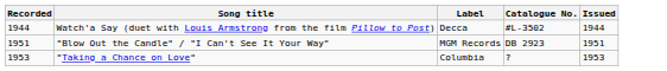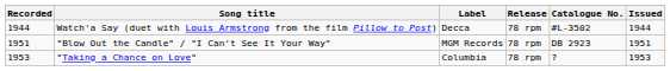 <table class="wikitable">
 <tr>
 <th>Recorded</th>
 <th>Song title</th>
 <th>Label</th>
+<th>Release</th>
 <th>Catalogue No.</th>
 <th>Issued</th>
 </tr>
 <tr>
 <td>1944</td>
 <td>Watch'a Say (duet with <a href='#'>Louis Armstrong</a> from the film <em><a href='#'>Pillow to Post</a></em>)</td>
 <td>Decca</td>
+<td>78 rpm</td>
 <td>#L-3502</td>
 <td>1944</td>
 </tr>
 <tr>
 <td>1951</td>
 <td>"Blow Out the Candle" / "I Can't See It Your Way"</td>
 <td>MGM Records</td>
+<td>78 rpm</td>
 <td>DB 2923</td>
 <td>1951</td>
 </tr>
 <tr>
 <td>1953</td>
 <td>"<a href='#'>Taking a Chance on Love</a>"</td>
 <td>Columbia</td>
+<td>78 rpm</td>
 <td>?</td>
 <td>1953</td>
 </tr>
 </table>
